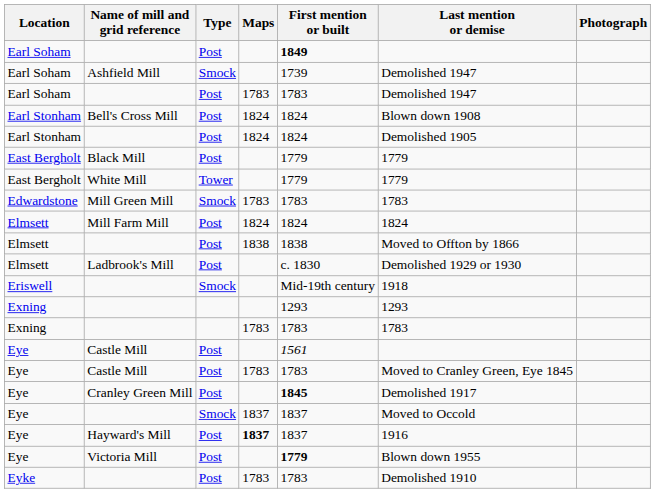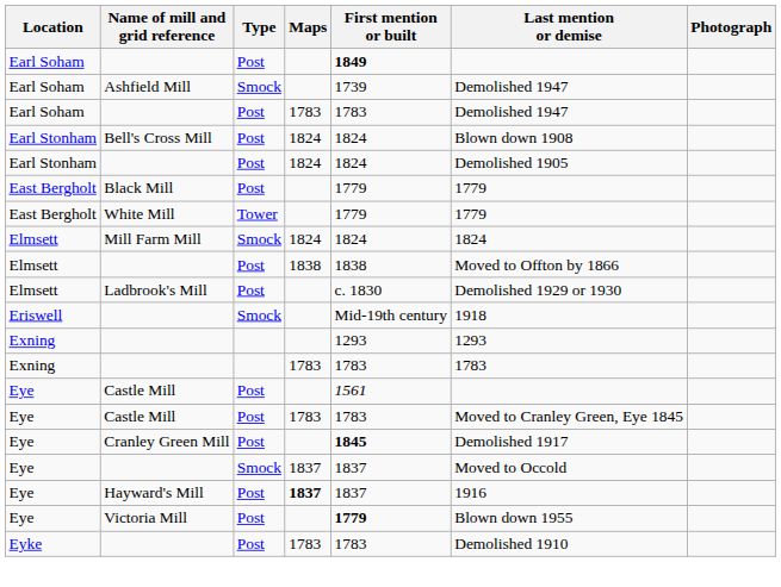 <table class="wikitable">
 <tr>
 <th>Location</th>
 <th>Name of mill and<br>grid reference</th>
 <th>Type</th>
 <th>Maps</th>
 <th>First mention<br>or built</th>
 <th>Last mention<br> or demise</th>
 <th>Photograph</th>
 </tr>
 <tr>
 <td><a href='#'>Earl Soham</a></td>
 <td></td>
 <td><a href='#'>Post</a></td>
 <td></td>
 <td><strong>1849</strong></td>
 <td></td>
 <td></td>
 </tr>
 <tr>
 <td>Earl Soham</td>
 <td>Ashfield Mill<br></td>
 <td><a href='#'>Smock</a></td>
 <td></td>
 <td>1739</td>
 <td>Demolished 1947</td>
 <td></td>
 </tr>
 <tr>
 <td>Earl Soham</td>
 <td></td>
 <td><a href='#'>Post</a></td>
 <td>1783</td>
 <td>1783</td>
 <td>Demolished 1947<br></td>
 <td></td>
 </tr>
 <tr>
 <td><a href='#'>Earl Stonham</a></td>
 <td>Bell's Cross Mill<br></td>
 <td><a href='#'>Post</a></td>
 <td>1824</td>
 <td>1824</td>
 <td>Blown down 1908</td>
 <td></td>
 </tr>
 <tr>
 <td>Earl Stonham</td>
 <td></td>
 <td><a href='#'>Post</a></td>
 <td>1824</td>
 <td>1824</td>
 <td>Demolished 1905</td>
 <td></td>
 </tr>
 <tr>
 <td><a href='#'>East Bergholt</a></td>
 <td>Black Mill<br></td>
 <td><a href='#'>Post</a></td>
 <td></td>
 <td>1779</td>
 <td>1779</td>
 <td></td>
 </tr>
 <tr>
 <td>East Bergholt</td>
 <td>White Mill<br></td>
 <td><a href='#'>Tower</a></td>
 <td></td>
 <td>1779</td>
 <td>1779</td>
 <td></td>
 </tr>
 <tr>
-<td><a href='#'>Edwardstone</a></td>
-<td>Mill Green Mill<br></td>
-<td><a href='#'>Smock</a></td>
-<td>1783</td>
-<td>1783</td>
-<td>1783</td>
-<td></td>
-</tr>
-<tr>
 <td><a href='#'>Elmsett</a></td>
 <td>Mill Farm Mill<br></td>
-<td><a href='#'>Post</a></td>
+<td><a href='#'>Smock</a></td>
 <td>1824</td>
 <td>1824</td>
 <td>1824</td>
 <td></td>
 </tr>
 <tr>
 <td>Elmsett</td>
 <td></td>
 <td><a href='#'>Post</a></td>
 <td>1838</td>
 <td>1838</td>
 <td>Moved to Offton by 1866</td>
 <td></td>
 </tr>
 <tr>
 <td>Elmsett</td>
 <td>Ladbrook's Mill<br></td>
 <td><a href='#'>Post</a></td>
 <td></td>
 <td>c. 1830</td>
 <td>Demolished 1929 or 1930<br></td>
 <td></td>
 </tr>
 <tr>
 <td><a href='#'>Eriswell</a></td>
 <td></td>
 <td><a href='#'>Smock</a></td>
 <td></td>
 <td>Mid-19th century</td>
 <td>1918<br></td>
 <td></td>
 </tr>
 <tr>
 <td><a href='#'>Exning</a></td>
 <td></td>
 <td></td>
 <td></td>
 <td>1293</td>
 <td>1293</td>
 <td></td>
 </tr>
 <tr>
 <td>Exning</td>
 <td></td>
 <td></td>
 <td>1783</td>
 <td>1783</td>
 <td>1783</td>
 <td></td>
 </tr>
 <tr>
 <td><a href='#'>Eye</a></td>
 <td>Castle Mill<br></td>
 <td><a href='#'>Post</a></td>
 <td></td>
 <td><em>1561</em></td>
 <td></td>
 <td></td>
 </tr>
 <tr>
 <td>Eye</td>
 <td>Castle Mill<br></td>
 <td><a href='#'>Post</a></td>
 <td>1783</td>
 <td>1783</td>
 <td>Moved to Cranley Green, Eye 1845</td>
 <td></td>
 </tr>
 <tr>
 <td>Eye</td>
 <td>Cranley Green Mill<br></td>
 <td><a href='#'>Post</a></td>
 <td></td>
 <td><strong>1845</strong></td>
 <td>Demolished 1917</td>
 <td></td>
 </tr>
 <tr>
 <td>Eye</td>
 <td></td>
 <td><a href='#'>Smock</a></td>
 <td>1837</td>
 <td>1837</td>
 <td>Moved to Occold</td>
 <td></td>
 </tr>
 <tr>
 <td>Eye</td>
 <td>Hayward's Mill<br></td>
 <td><a href='#'>Post</a></td>
 <td><strong>1837</strong></td>
 <td>1837</td>
 <td>1916</td>
 <td></td>
 </tr>
 <tr>
 <td>Eye</td>
 <td>Victoria Mill<br></td>
 <td><a href='#'>Post</a></td>
 <td></td>
 <td><strong>1779</strong></td>
 <td>Blown down 1955</td>
 <td></td>
 </tr>
 <tr>
 <td><a href='#'>Eyke</a></td>
 <td></td>
 <td><a href='#'>Post</a></td>
 <td>1783</td>
 <td>1783</td>
 <td>Demolished 1910</td>
 <td></td>
 </tr>
 </table>
